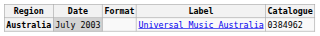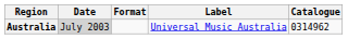 <table class="wikitable plainrowheaders">
 <tr>
 <th scope="col">Region</th>
 <th scope="col">Date</th>
 <th scope="col">Format</th>
 <th scope="col">Label</th>
 <th scope="col">Catalogue</th>
 </tr>
 <tr>
 <th scope="row">Australia</th>
 <td style="background: lightgrey;">July 2003</td>
 <td></td>
 <td><a href='#'>Universal Music Australia</a></td>
-<td>0384962</td>
+<td>0314962</td>
 </tr>
 </table>
